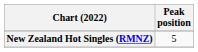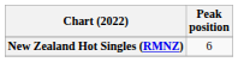 <table class="wikitable sortable plainrowheaders" style="text-align:center">
 <tr>
 <th scope="col">Chart (2022)</th>
 <th scope="col">Peak<br>position</th>
 </tr>
 <tr>
 </tr>
 <tr>
 <th scope="row">New Zealand Hot Singles (<a href='#'>RMNZ</a>)</th>
-<td>5</td>
+<td>6</td>
 </tr>
 <tr>
 </tr>
 <tr>
 </tr>
 </table>
